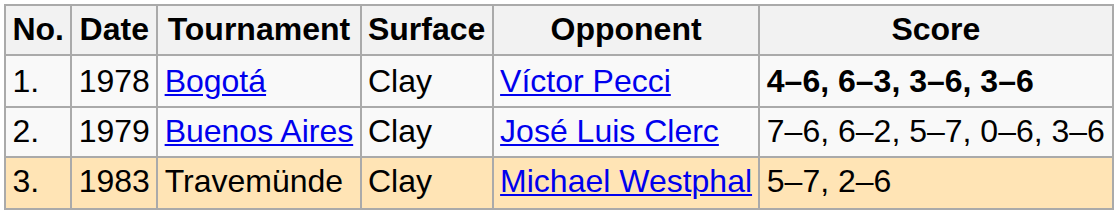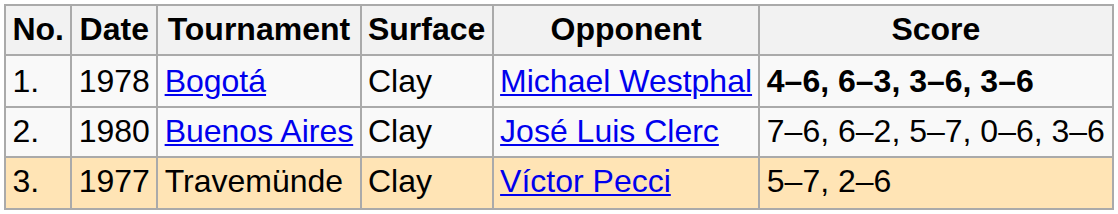 <table class="wikitable">
 <tr>
 <th>No.</th>
 <th>Date</th>
 <th>Tournament</th>
 <th>Surface</th>
 <th>Opponent</th>
 <th>Score</th>
 </tr>
 <tr>
 <td>1.</td>
 <td>1978</td>
 <td><a href='#'>Bogotá</a></td>
 <td>Clay</td>
-<td> <a href='#'>Víctor Pecci</a></td>
+<td> <a href='#'>Michael Westphal</a></td>
 <td><strong>4–6, 6–3, 3–6, 3–6</strong></td>
 </tr>
 <tr>
 <td>2.</td>
-<td>1979</td>
+<td>1980</td>
 <td><a href='#'>Buenos Aires</a></td>
 <td>Clay</td>
 <td> <a href='#'>José Luis Clerc</a></td>
 <td>7–6, 6–2, 5–7, 0–6, 3–6</td>
 </tr>
 <tr bgcolor="moccasin">
 <td>3.</td>
-<td>1983</td>
+<td>1977</td>
 <td>Travemünde</td>
 <td>Clay</td>
-<td> <a href='#'>Michael Westphal</a></td>
+<td> <a href='#'>Víctor Pecci</a></td>
 <td>5–7, 2–6</td>
 </tr>
 </table>
